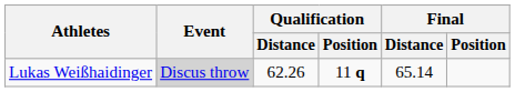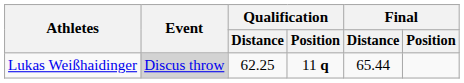 <table class=wikitable style="font-size:90%">
 <tr>
 <th rowspan="2">Athletes</th>
 <th rowspan="2">Event</th>
 <th colspan="2">Qualification</th>
 <th colspan="2">Final</th>
 </tr>
 <tr style="font-size:95%">
 <th>Distance</th>
 <th>Position</th>
 <th>Distance</th>
 <th>Position</th>
 </tr>
 <tr>
 <td><a href='#'>Lukas Weißhaidinger</a></td>
 <td style="background: lightgrey;"><a href='#'>Discus throw</a></td>
-<td align=center>62.26</td>
+<td align=center>62.25</td>
 <td align=center>11 <strong>q</strong></td>
-<td align=center>65.14</td>
+<td align=center>65.44</td>
 <td align=center></td>
 </tr>
 </table>
